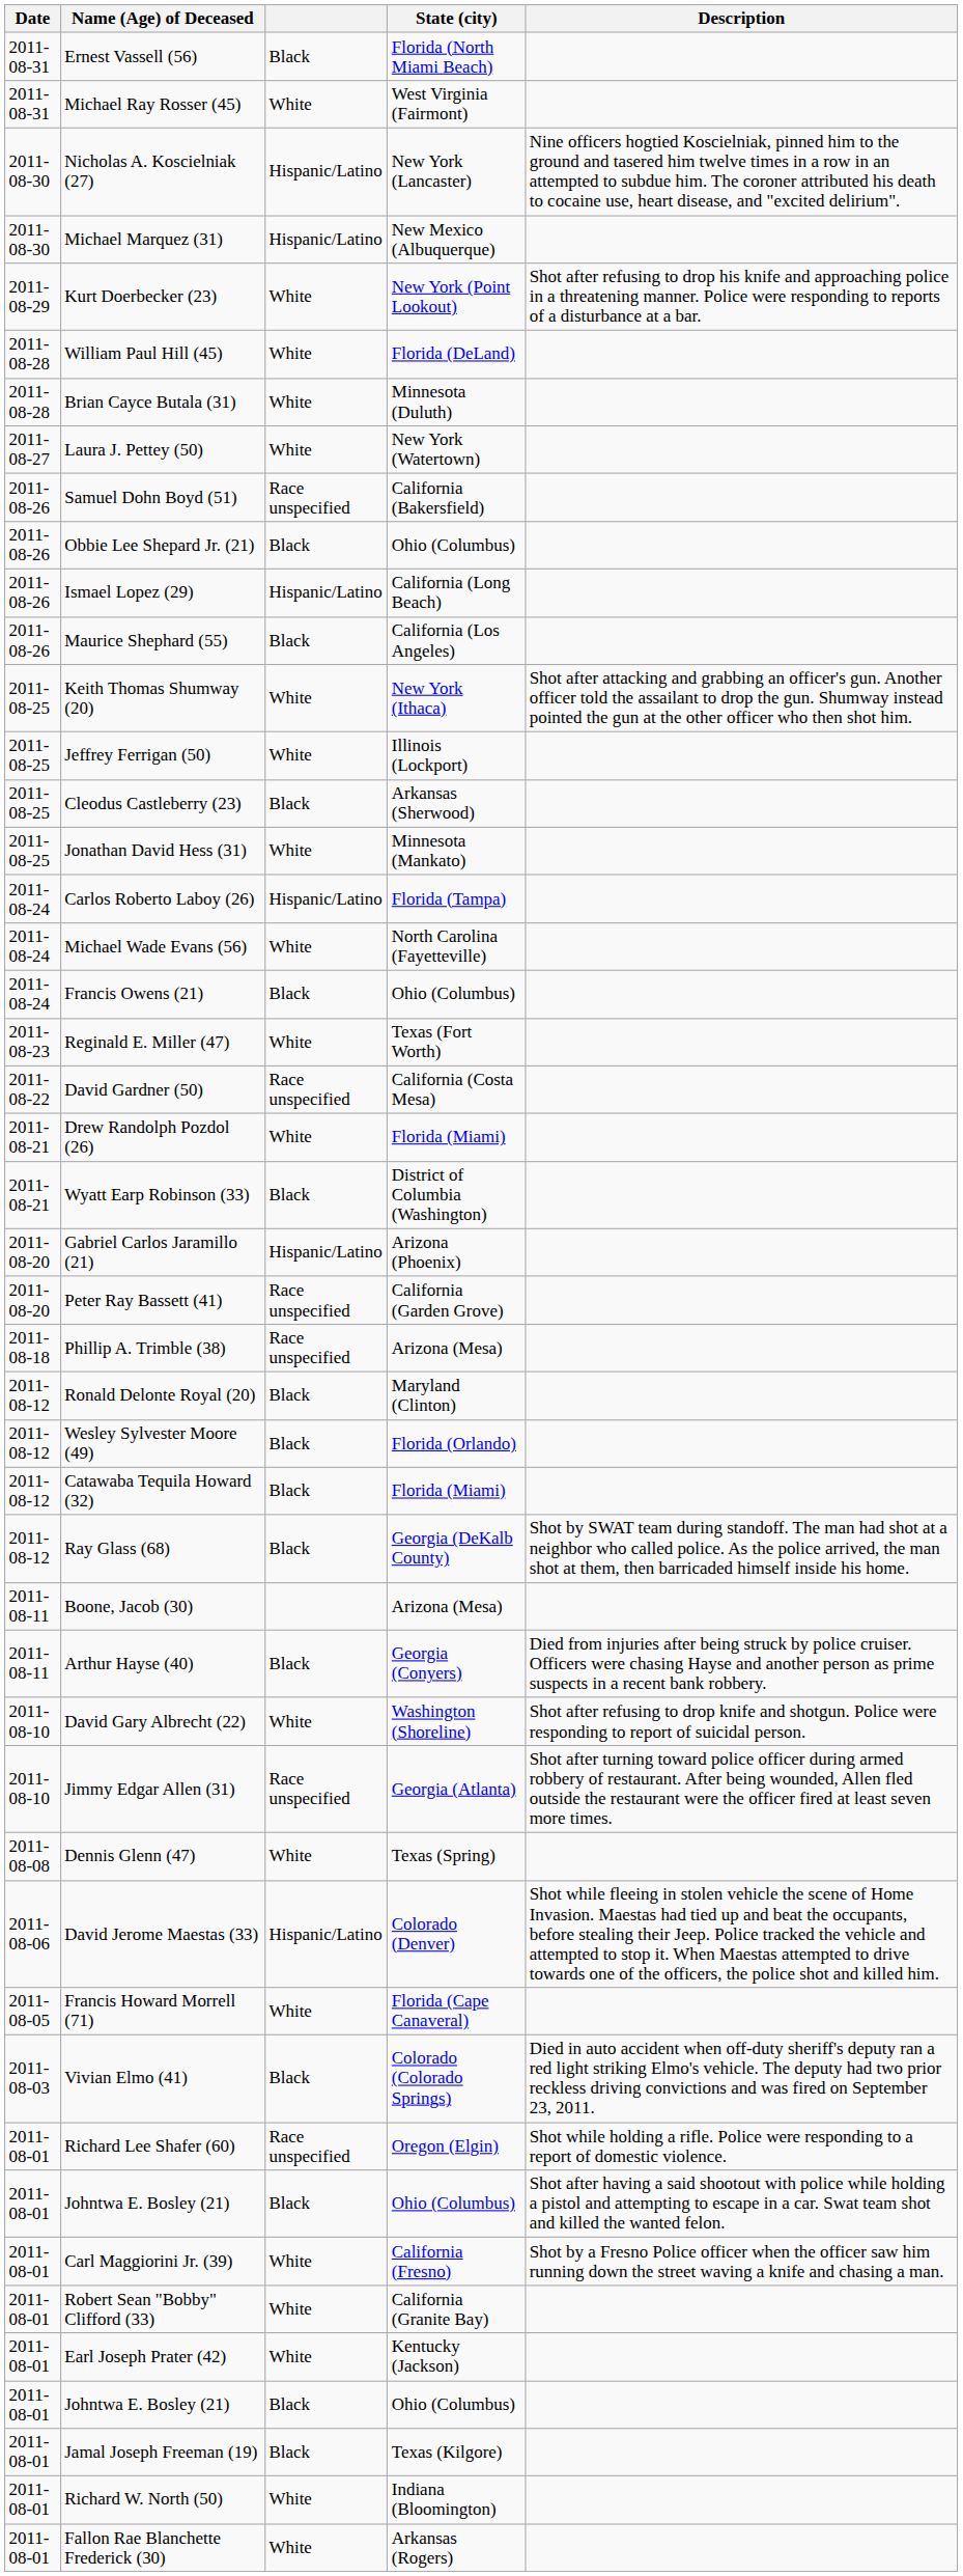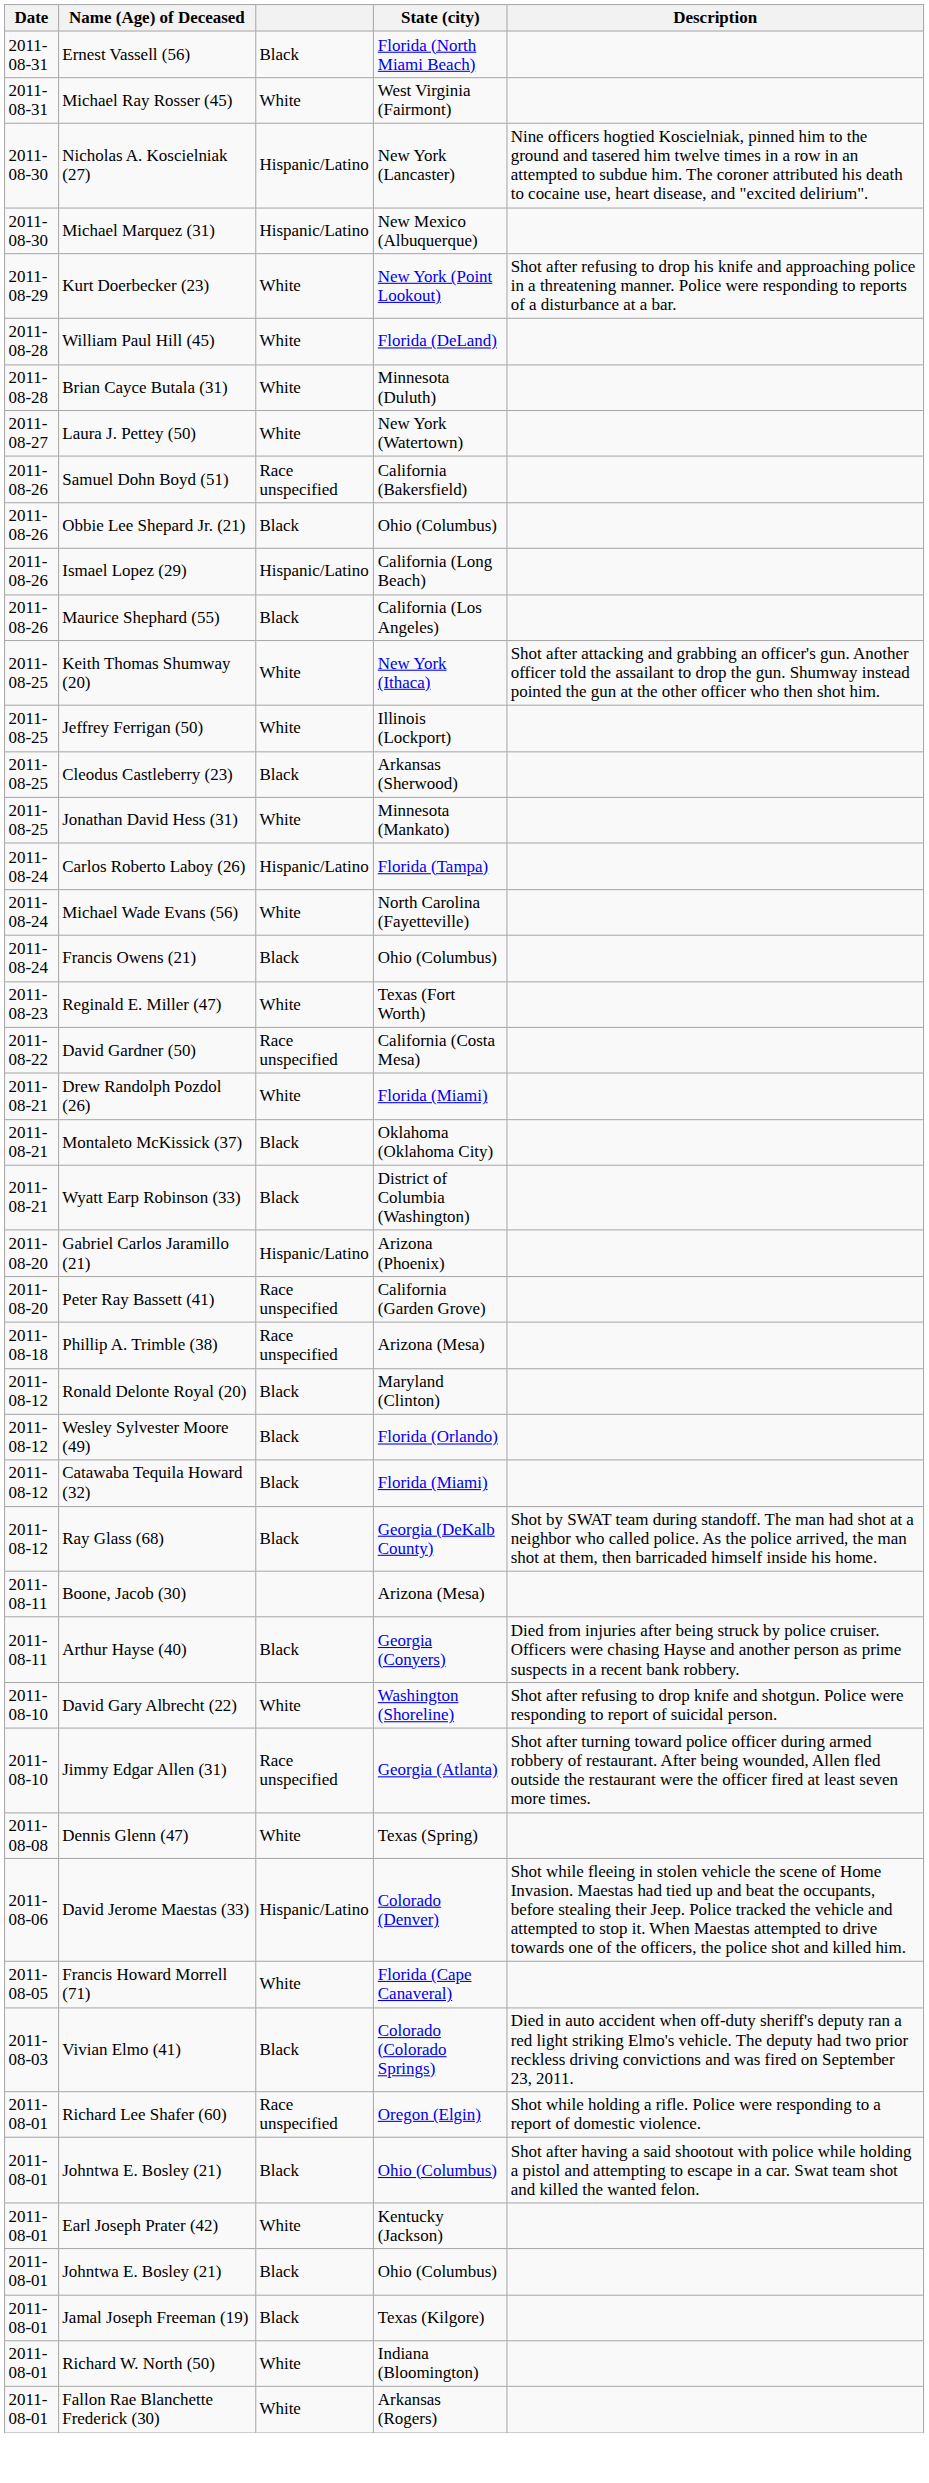 <table class="wikitable sortable" id="killed">
 <tr>
 <th>Date</th>
 <th nowrap>Name (Age) of Deceased</th>
 <th></th>
 <th>State (city)</th>
 <th>Description</th>
 </tr>
 <tr>
 <td>2011-08-31</td>
 <td>Ernest Vassell (56)</td>
 <td>Black</td>
 <td><a href='#'>Florida (North Miami Beach)</a></td>
 <td></td>
 </tr>
 <tr>
 <td>2011-08-31</td>
 <td>Michael Ray Rosser (45)</td>
 <td>White</td>
 <td>West Virginia (Fairmont)</td>
 <td></td>
 </tr>
 <tr>
 <td>2011-08-30</td>
 <td>Nicholas A. Koscielniak (27)</td>
 <td>Hispanic/Latino</td>
 <td>New York (Lancaster)</td>
 <td>Nine officers hogtied Koscielniak, pinned him to the ground and tasered him twelve times in a row in an attempted to subdue him. The coroner attributed his death to cocaine use, heart disease, and "excited delirium".</td>
 </tr>
 <tr>
 <td>2011-08-30</td>
 <td>Michael Marquez (31)</td>
 <td>Hispanic/Latino</td>
 <td>New Mexico (Albuquerque)</td>
 <td></td>
 </tr>
 <tr>
 <td>2011-08-29</td>
 <td>Kurt Doerbecker (23)</td>
 <td>White</td>
 <td><a href='#'>New York (Point Lookout)</a></td>
 <td>Shot after refusing to drop his knife and approaching police in a threatening manner. Police were responding to reports of a disturbance at a bar.</td>
 </tr>
 <tr>
 <td>2011-08-28</td>
 <td>William Paul Hill (45)</td>
 <td>White</td>
 <td><a href='#'>Florida (DeLand)</a></td>
 <td></td>
 </tr>
 <tr>
 <td>2011-08-28</td>
 <td>Brian Cayce Butala (31)</td>
 <td>White</td>
 <td>Minnesota (Duluth)</td>
 <td></td>
 </tr>
 <tr>
 <td>2011-08-27</td>
 <td>Laura J. Pettey (50)</td>
 <td>White</td>
 <td>New York (Watertown)</td>
 <td></td>
 </tr>
 <tr>
 <td>2011-08-26</td>
 <td>Samuel Dohn Boyd (51)</td>
 <td>Race unspecified</td>
 <td>California (Bakersfield)</td>
 <td></td>
 </tr>
 <tr>
 <td>2011-08-26</td>
 <td>Obbie Lee Shepard Jr. (21)</td>
 <td>Black</td>
 <td>Ohio (Columbus)</td>
 <td></td>
 </tr>
 <tr>
 <td>2011-08-26</td>
 <td>Ismael Lopez (29)</td>
 <td>Hispanic/Latino</td>
 <td>California (Long Beach)</td>
 <td></td>
 </tr>
 <tr>
 <td>2011-08-26</td>
 <td>Maurice Shephard (55)</td>
 <td>Black</td>
 <td>California (Los Angeles)</td>
 <td></td>
 </tr>
 <tr>
 <td>2011-08-25</td>
 <td>Keith Thomas Shumway (20)</td>
 <td>White</td>
 <td><a href='#'>New York (Ithaca)</a></td>
 <td>Shot after attacking and grabbing an officer's gun. Another officer told the assailant to drop the gun. Shumway instead pointed the gun at the other officer who then shot him.</td>
 </tr>
 <tr>
 <td>2011-08-25</td>
 <td>Jeffrey Ferrigan (50)</td>
 <td>White</td>
 <td>Illinois (Lockport)</td>
 <td></td>
 </tr>
 <tr>
 <td>2011-08-25</td>
 <td>Cleodus Castleberry (23)</td>
 <td>Black</td>
 <td>Arkansas (Sherwood)</td>
 <td></td>
 </tr>
 <tr>
 <td>2011-08-25</td>
 <td>Jonathan David Hess (31)</td>
 <td>White</td>
 <td>Minnesota (Mankato)</td>
 <td></td>
 </tr>
 <tr>
 <td>2011-08-24</td>
 <td>Carlos Roberto Laboy (26)</td>
 <td>Hispanic/Latino</td>
 <td><a href='#'>Florida (Tampa)</a></td>
 <td></td>
 </tr>
 <tr>
 <td>2011-08-24</td>
 <td>Michael Wade Evans (56)</td>
 <td>White</td>
 <td>North Carolina (Fayetteville)</td>
 <td></td>
 </tr>
 <tr>
 <td>2011-08-24</td>
 <td>Francis Owens (21)</td>
 <td>Black</td>
 <td>Ohio (Columbus)</td>
 <td></td>
 </tr>
 <tr>
 <td>2011-08-23</td>
 <td>Reginald E. Miller (47)</td>
 <td>White</td>
 <td>Texas (Fort Worth)</td>
 <td></td>
 </tr>
 <tr>
 <td>2011-08-22</td>
 <td>David Gardner (50)</td>
 <td>Race unspecified</td>
 <td>California (Costa Mesa)</td>
 <td></td>
 </tr>
 <tr>
 <td>2011-08-21</td>
 <td>Drew Randolph Pozdol (26)</td>
 <td>White</td>
 <td><a href='#'>Florida (Miami)</a></td>
 <td></td>
 </tr>
 <tr>
 <td>2011-08-21</td>
+<td>Montaleto McKissick (37)</td>
+<td>Black</td>
+<td>Oklahoma (Oklahoma City)</td>
+<td></td>
+</tr>
+<tr>
+<td>2011-08-21</td>
 <td>Wyatt Earp Robinson (33)</td>
 <td>Black</td>
 <td>District of Columbia (Washington)</td>
 <td></td>
 </tr>
 <tr>
 <td>2011-08-20</td>
 <td>Gabriel Carlos Jaramillo (21)</td>
 <td>Hispanic/Latino</td>
 <td>Arizona (Phoenix)</td>
 <td></td>
 </tr>
 <tr>
 <td>2011-08-20</td>
 <td>Peter Ray Bassett (41)</td>
 <td>Race unspecified</td>
 <td>California (Garden Grove)</td>
 <td></td>
 </tr>
 <tr>
 <td>2011-08-18</td>
 <td>Phillip A. Trimble (38)</td>
 <td>Race unspecified</td>
 <td>Arizona (Mesa)</td>
 <td></td>
 </tr>
 <tr>
 <td>2011-08-12</td>
 <td>Ronald Delonte Royal (20)</td>
 <td>Black</td>
 <td>Maryland (Clinton)</td>
 <td></td>
 </tr>
 <tr>
 <td>2011-08-12</td>
 <td>Wesley Sylvester Moore (49)</td>
 <td>Black</td>
 <td><a href='#'>Florida (Orlando)</a></td>
 <td></td>
 </tr>
 <tr>
 <td>2011-08-12</td>
 <td>Catawaba Tequila Howard (32)</td>
 <td>Black</td>
 <td><a href='#'>Florida (Miami)</a></td>
 <td></td>
 </tr>
 <tr>
 <td>2011-08-12</td>
 <td>Ray Glass (68)</td>
 <td>Black</td>
 <td><a href='#'>Georgia (DeKalb County)</a></td>
 <td>Shot by SWAT team during standoff.   The man had shot at a neighbor who called police.  As the police arrived, the man shot at them, then barricaded himself inside his home.</td>
 </tr>
 <tr>
 <td>2011-08-11</td>
 <td>Boone, Jacob (30)</td>
 <td></td>
 <td>Arizona (Mesa)</td>
 <td></td>
 </tr>
 <tr>
 <td>2011-08-11</td>
 <td>Arthur Hayse (40)</td>
 <td>Black</td>
 <td><a href='#'>Georgia (Conyers)</a></td>
 <td>Died from injuries after being struck by police cruiser.  Officers were chasing Hayse and another person as prime suspects in a recent bank robbery.</td>
 </tr>
 <tr>
 <td>2011-08-10</td>
 <td>David Gary Albrecht (22)</td>
 <td>White</td>
 <td><a href='#'>Washington (Shoreline)</a></td>
 <td>Shot after refusing to drop knife and shotgun. Police were responding to report of suicidal person.</td>
 </tr>
 <tr>
 <td>2011-08-10</td>
 <td>Jimmy Edgar Allen (31)</td>
 <td>Race unspecified</td>
 <td><a href='#'>Georgia (Atlanta)</a></td>
 <td>Shot after turning toward police officer during armed robbery of restaurant.  After being wounded, Allen fled outside the restaurant were the officer fired at least seven more times.</td>
 </tr>
 <tr>
 <td>2011-08-08</td>
 <td>Dennis Glenn (47)</td>
 <td>White</td>
 <td>Texas (Spring)</td>
 <td></td>
 </tr>
 <tr>
 <td>2011-08-06</td>
 <td>David Jerome Maestas (33)</td>
 <td>Hispanic/Latino</td>
 <td><a href='#'>Colorado (Denver)</a></td>
 <td>Shot while fleeing in stolen vehicle the scene of Home Invasion. Maestas had tied up and beat the occupants, before stealing their Jeep. Police tracked the vehicle and attempted to stop it. When Maestas attempted to drive towards one of the officers, the police shot and killed him.</td>
 </tr>
 <tr>
 <td>2011-08-05</td>
 <td>Francis Howard Morrell (71)</td>
 <td>White</td>
 <td><a href='#'>Florida (Cape Canaveral)</a></td>
 <td></td>
 </tr>
 <tr>
 <td>2011-08-03</td>
 <td>Vivian Elmo (41)</td>
 <td>Black</td>
 <td><a href='#'>Colorado (Colorado Springs)</a></td>
 <td>Died in auto accident when off-duty sheriff's deputy ran a red light striking Elmo's vehicle.  The deputy had two prior reckless driving convictions and was fired on September 23, 2011.</td>
 </tr>
 <tr>
 <td>2011-08-01</td>
 <td>Richard Lee Shafer (60)</td>
 <td>Race unspecified</td>
 <td><a href='#'>Oregon (Elgin)</a></td>
 <td>Shot while holding a rifle.  Police were responding to a report of domestic violence.</td>
 </tr>
 <tr>
 <td>2011-08-01</td>
 <td>Johntwa E. Bosley (21)</td>
 <td>Black</td>
 <td><a href='#'>Ohio (Columbus)</a></td>
 <td>Shot after having a said shootout with police while holding a pistol and attempting to escape in a car.  Swat team shot and killed the wanted felon.</td>
 </tr>
 <tr>
 <td>2011-08-01</td>
-<td>Carl Maggiorini Jr. (39)</td>
-<td>White</td>
-<td><a href='#'>California (Fresno)</a></td>
-<td>Shot by a Fresno Police officer when the officer saw him running down the street waving a knife and chasing a man.</td>
-</tr>
-<tr>
-<td>2011-08-01</td>
-<td>Robert Sean "Bobby" Clifford (33)</td>
-<td>White</td>
-<td>California (Granite Bay)</td>
-<td></td>
-</tr>
-<tr>
-<td>2011-08-01</td>
 <td>Earl Joseph Prater (42)</td>
 <td>White</td>
 <td>Kentucky (Jackson)</td>
 <td></td>
 </tr>
 <tr>
 <td>2011-08-01</td>
 <td>Johntwa E. Bosley (21)</td>
 <td>Black</td>
 <td>Ohio (Columbus)</td>
 <td></td>
 </tr>
 <tr>
 <td>2011-08-01</td>
 <td>Jamal Joseph Freeman (19)</td>
 <td>Black</td>
 <td>Texas (Kilgore)</td>
 <td></td>
 </tr>
 <tr>
 <td>2011-08-01</td>
 <td>Richard W. North (50)</td>
 <td>White</td>
 <td>Indiana (Bloomington)</td>
 <td></td>
 </tr>
 <tr>
 <td>2011-08-01</td>
 <td>Fallon Rae Blanchette Frederick (30)</td>
 <td>White</td>
 <td>Arkansas (Rogers)</td>
 <td></td>
 </tr>
 </table>
